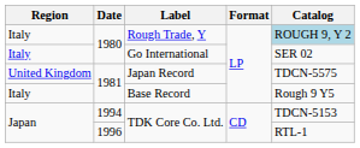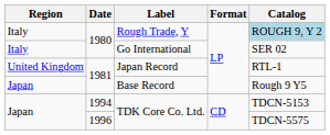 <table class="wikitable">
 <tr>
 <th>Region</th>
 <th>Date</th>
 <th>Label</th>
 <th>Format</th>
 <th>Catalog</th>
 </tr>
 <tr>
 <td>Italy</td>
 <td rowspan="2">1980</td>
 <td><a href='#'>Rough Trade</a>, <a href='#'>Y</a></td>
 <td rowspan="4"><a href='#'>LP</a></td>
 <td style="background: lightblue;">ROUGH 9, Y 2</td>
 </tr>
 <tr>
 <td><a href='#'>Italy</a></td>
 <td>Go International</td>
 <td>SER 02</td>
 </tr>
 <tr>
 <td><a href='#'>United Kingdom</a></td>
 <td rowspan="2">1981</td>
 <td>Japan Record</td>
-<td>TDCN-5575</td>
+<td>RTL-1</td>
 </tr>
 <tr>
-<td>Italy</td>
+<td><a href='#'>Japan</a></td>
 <td>Base Record</td>
 <td>Rough 9 Y5</td>
 </tr>
 <tr>
 <td rowspan="2">Japan</td>
 <td>1994</td>
 <td rowspan="2">TDK Core Co. Ltd.</td>
 <td rowspan="2"><a href='#'>CD</a></td>
 <td>TDCN-5153</td>
 </tr>
 <tr>
 <td>1996</td>
-<td>RTL-1</td>
+<td>TDCN-5575</td>
 </tr>
 </table>
